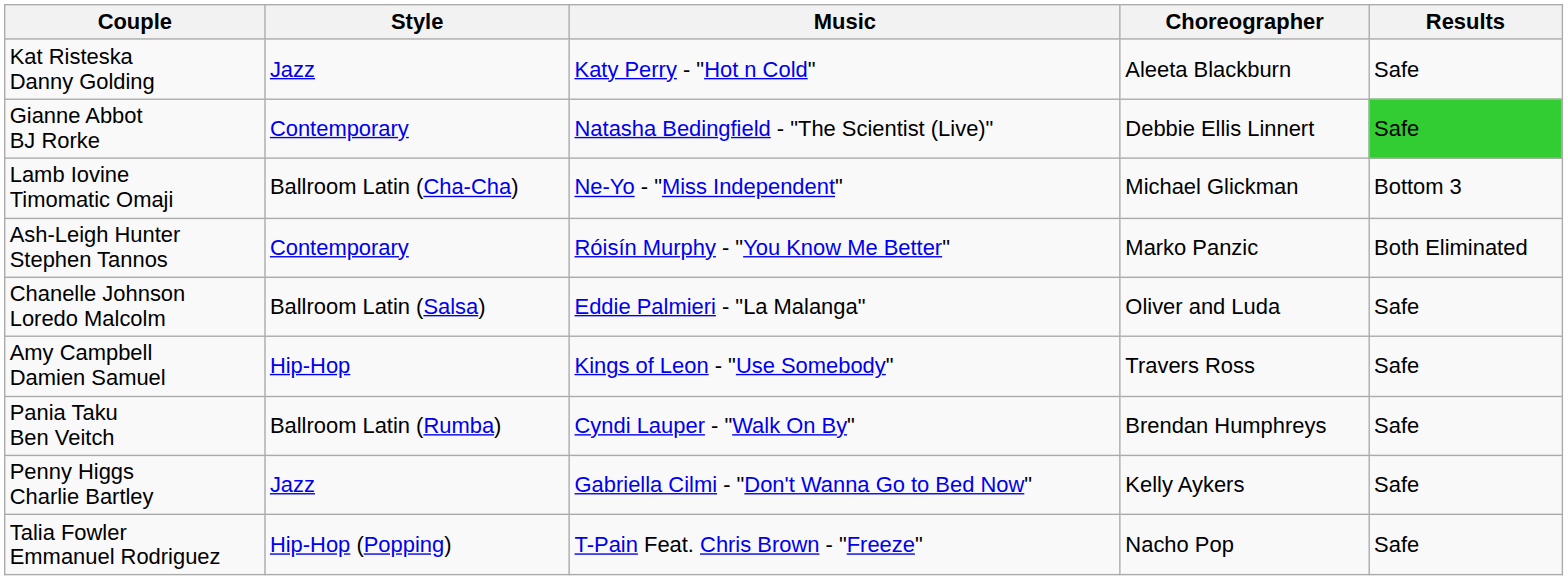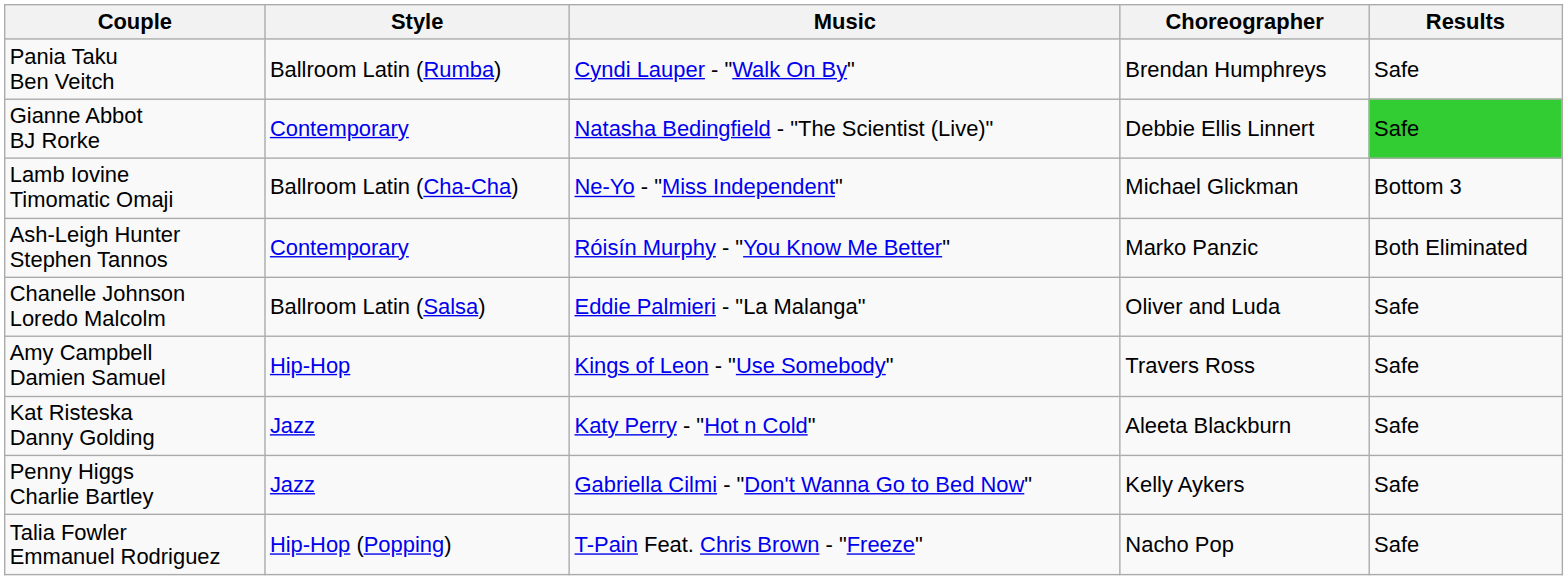 <table class="wikitable" style="width:90%;">
 <tr>
 <th>Couple</th>
 <th>Style</th>
 <th>Music</th>
 <th>Choreographer</th>
 <th>Results</th>
 </tr>
 <tr>
-<td>Kat Risteska <br> Danny Golding</td>
-<td><a href='#'>Jazz</a></td>
-<td><a href='#'>Katy Perry</a> - "<a href='#'>Hot n Cold</a>"</td>
-<td>Aleeta Blackburn</td>
+<td>Pania Taku <br> Ben Veitch</td>
+<td>Ballroom Latin (<a href='#'>Rumba</a>)</td>
+<td><a href='#'>Cyndi Lauper</a> - "<a href='#'>Walk On By</a>"</td>
+<td>Brendan Humphreys</td>
 <td>Safe</td>
 </tr>
 <tr style=background="limegreen"|>
 <td>Gianne Abbot <br> BJ Rorke</td>
 <td><a href='#'>Contemporary</a></td>
 <td><a href='#'>Natasha Bedingfield</a> - "The Scientist (Live)"</td>
 <td>Debbie Ellis Linnert</td>
 <td style="background:limegreen;">Safe</td>
 </tr>
 <tr>
 <td>Lamb Iovine <br> Timomatic Omaji</td>
 <td>Ballroom Latin (<a href='#'>Cha-Cha</a>)</td>
 <td><a href='#'>Ne-Yo</a> - "<a href='#'>Miss Independent</a>"</td>
 <td>Michael Glickman</td>
 <td>Bottom 3</td>
 </tr>
 <tr>
 <td>Ash-Leigh Hunter <br> Stephen Tannos</td>
 <td><a href='#'>Contemporary</a></td>
 <td><a href='#'>Róisín Murphy</a> - "<a href='#'>You Know Me Better</a>"</td>
 <td>Marko Panzic</td>
 <td>Both Eliminated</td>
 </tr>
 <tr>
 <td>Chanelle Johnson <br> Loredo Malcolm</td>
 <td>Ballroom Latin (<a href='#'>Salsa</a>)</td>
 <td><a href='#'>Eddie Palmieri</a> - "La Malanga"</td>
 <td>Oliver and Luda</td>
 <td>Safe</td>
 </tr>
 <tr>
 <td>Amy Campbell <br> Damien Samuel</td>
 <td><a href='#'>Hip-Hop</a></td>
 <td><a href='#'>Kings of Leon</a> - "<a href='#'>Use Somebody</a>"</td>
 <td>Travers Ross</td>
 <td>Safe</td>
 </tr>
 <tr>
-<td>Pania Taku <br> Ben Veitch</td>
-<td>Ballroom Latin (<a href='#'>Rumba</a>)</td>
-<td><a href='#'>Cyndi Lauper</a> - "<a href='#'>Walk On By</a>"</td>
-<td>Brendan Humphreys</td>
+<td>Kat Risteska <br> Danny Golding</td>
+<td><a href='#'>Jazz</a></td>
+<td><a href='#'>Katy Perry</a> - "<a href='#'>Hot n Cold</a>"</td>
+<td>Aleeta Blackburn</td>
 <td>Safe</td>
 </tr>
 <tr>
 <td>Penny Higgs <br> Charlie Bartley</td>
 <td><a href='#'>Jazz</a></td>
 <td><a href='#'>Gabriella Cilmi</a> - "<a href='#'>Don't Wanna Go to Bed Now</a>"</td>
 <td>Kelly Aykers</td>
 <td>Safe</td>
 </tr>
 <tr>
 <td>Talia Fowler <br> Emmanuel Rodriguez</td>
 <td><a href='#'>Hip-Hop</a> (<a href='#'>Popping</a>)</td>
 <td><a href='#'>T-Pain</a> Feat. <a href='#'>Chris Brown</a> - "<a href='#'>Freeze</a>"</td>
 <td>Nacho Pop</td>
 <td>Safe</td>
 </tr>
 </table>
